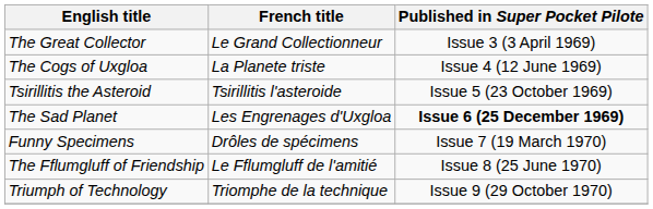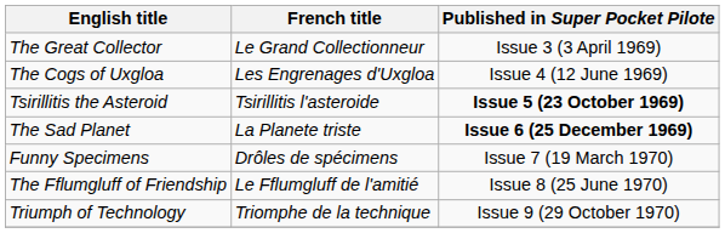 <table class="wikitable">
 <tr>
 <th>English title</th>
 <th>French title</th>
 <th>Published in <em>Super Pocket Pilote</em></th>
 </tr>
 <tr>
 <td><em>The Great Collector</em></td>
 <td><em>Le Grand Collectionneur</em></td>
 <td align="center">Issue 3 (3 April 1969)</td>
 </tr>
 <tr>
 <td><em>The Cogs of Uxgloa</em></td>
-<td><em>La Planete triste</em></td>
+<td><em>Les Engrenages d'Uxgloa</em></td>
 <td align="center">Issue 4 (12 June 1969)</td>
 </tr>
 <tr>
 <td><em>Tsirillitis the Asteroid</em></td>
 <td><em>Tsirillitis l'asteroide</em></td>
-<td align="center">Issue 5 (23 October 1969)</td>
+<td align="center"><strong>Issue 5 (23 October 1969)</strong></td>
 </tr>
 <tr>
 <td><em>The Sad Planet</em></td>
-<td><em>Les Engrenages d'Uxgloa</em></td>
+<td><em>La Planete triste</em></td>
 <td align="center"><strong>Issue 6 (25 December 1969)</strong></td>
 </tr>
 <tr>
 <td><em>Funny Specimens</em></td>
 <td><em>Drôles de spécimens</em></td>
 <td align="center">Issue 7 (19 March 1970)</td>
 </tr>
 <tr>
 <td><em>The Fflumgluff of Friendship</em></td>
 <td><em>Le Fflumgluff de l'amitié</em></td>
 <td align="center">Issue 8 (25 June 1970)</td>
 </tr>
 <tr>
 <td><em>Triumph of Technology</em></td>
 <td><em>Triomphe de la technique</em></td>
 <td align="center">Issue 9 (29 October 1970)</td>
 </tr>
 <tr>
 </tr>
 </table>
